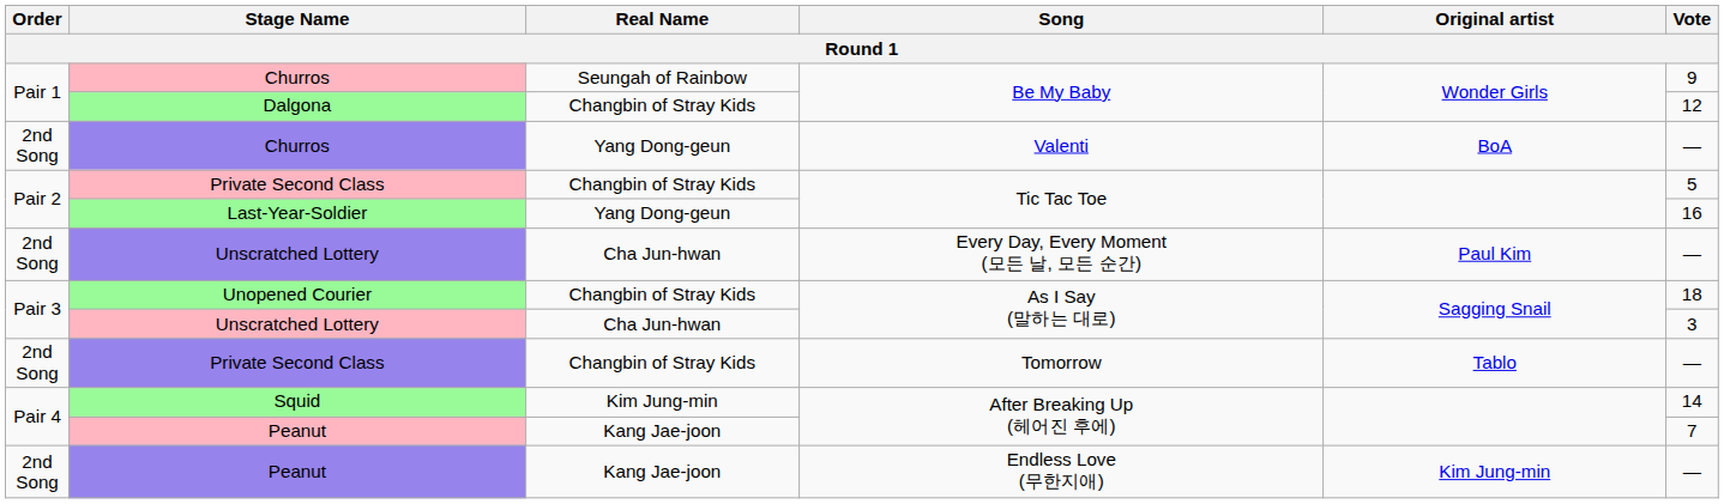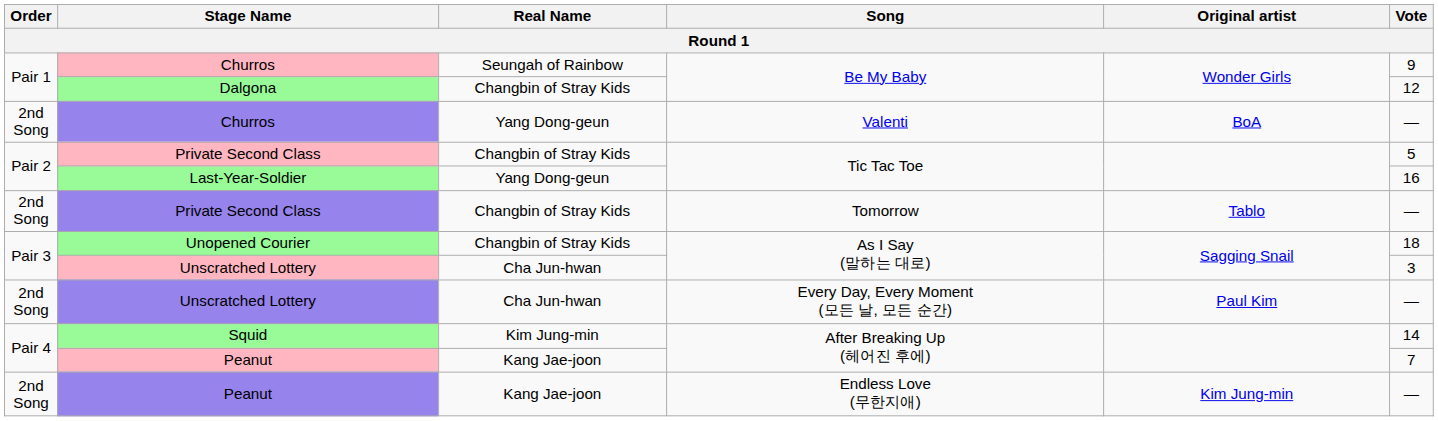 <table class="wikitable" style="text-align:center; width:95%;">
 <tr>
 <th style="width:1%;">Order</th>
 <th style="width:20%;">Stage Name</th>
 <th style="width:12%;">Real Name</th>
 <th style="width:23%;">Song</th>
 <th style="width:15%;">Original artist</th>
 <th style="width:1%;">Vote</th>
 </tr>
 <tr>
 <th colspan=6>Round 1</th>
 </tr>
 <tr>
 <td rowspan=2>Pair 1</td>
 <td bgcolor="lightpink">Churros</td>
 <td>Seungah of Rainbow</td>
 <td rowspan=2><a href='#'>Be My Baby</a></td>
 <td rowspan=2><a href='#'>Wonder Girls</a></td>
 <td>9</td>
 </tr>
 <tr>
 <td bgcolor="palegreen">Dalgona</td>
 <td>Changbin of Stray Kids</td>
 <td>12</td>
 </tr>
 <tr>
 <td>2nd Song</td>
 <td bgcolor="#9683EC">Churros</td>
 <td>Yang Dong-geun</td>
 <td><a href='#'>Valenti</a></td>
 <td><a href='#'>BoA</a></td>
 <td>—</td>
 </tr>
 <tr>
 <td rowspan=2>Pair 2</td>
 <td bgcolor="lightpink">Private Second Class</td>
 <td>Changbin of Stray Kids</td>
 <td rowspan=2>Tic Tac Toe</td>
 <td rowspan=2></td>
 <td>5</td>
 </tr>
 <tr>
 <td bgcolor="palegreen">Last-Year-Soldier</td>
 <td>Yang Dong-geun</td>
 <td>16</td>
 </tr>
 <tr>
 <td>2nd Song</td>
-<td bgcolor="#9683EC">Unscratched Lottery</td>
-<td>Cha Jun-hwan</td>
-<td>Every Day, Every Moment<br>(모든 날, 모든 순간)<br></td>
-<td><a href='#'>Paul Kim</a></td>
+<td bgcolor="#9683EC">Private Second Class</td>
+<td>Changbin of Stray Kids</td>
+<td>Tomorrow</td>
+<td><a href='#'>Tablo</a></td>
 <td>—</td>
 </tr>
 <tr>
 <td rowspan=2>Pair 3</td>
 <td bgcolor="palegreen">Unopened Courier</td>
 <td>Changbin of Stray Kids</td>
 <td rowspan=2>As I Say<br>(말하는 대로)</td>
 <td rowspan=2><a href='#'>Sagging Snail</a> </td>
 <td>18</td>
 </tr>
 <tr>
 <td bgcolor="lightpink">Unscratched Lottery</td>
 <td>Cha Jun-hwan</td>
 <td>3</td>
 </tr>
 <tr>
 <td>2nd Song</td>
-<td bgcolor="#9683EC">Private Second Class</td>
-<td>Changbin of Stray Kids</td>
-<td>Tomorrow</td>
-<td><a href='#'>Tablo</a></td>
+<td bgcolor="#9683EC">Unscratched Lottery</td>
+<td>Cha Jun-hwan</td>
+<td>Every Day, Every Moment<br>(모든 날, 모든 순간)<br></td>
+<td><a href='#'>Paul Kim</a></td>
 <td>—</td>
 </tr>
 <tr>
 <td rowspan=2>Pair 4</td>
 <td bgcolor="palegreen">Squid</td>
 <td>Kim Jung-min</td>
 <td rowspan=2>After Breaking Up<br>(헤어진 후에)</td>
 <td rowspan=2></td>
 <td>14</td>
 </tr>
 <tr>
 <td bgcolor="lightpink">Peanut</td>
 <td>Kang Jae-joon</td>
 <td>7</td>
 </tr>
 <tr>
 <td>2nd Song</td>
 <td bgcolor="#9683EC">Peanut</td>
 <td>Kang Jae-joon</td>
 <td>Endless Love<br>(무한지애)</td>
 <td><a href='#'>Kim Jung-min</a></td>
 <td>—</td>
 </tr>
 </table>
